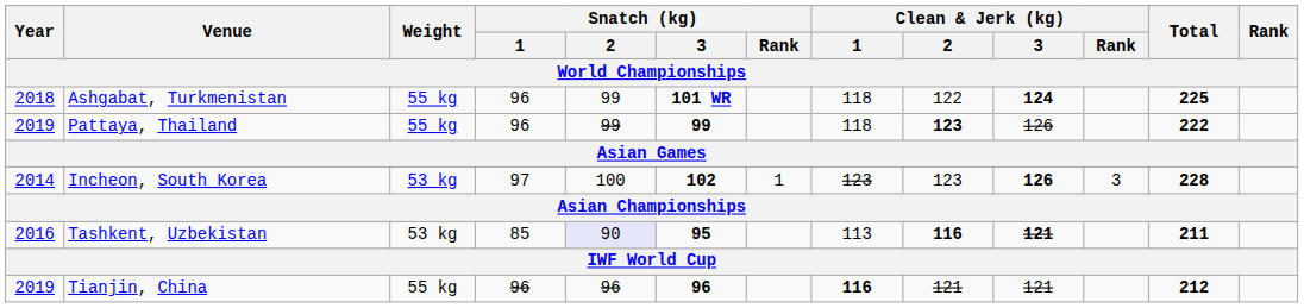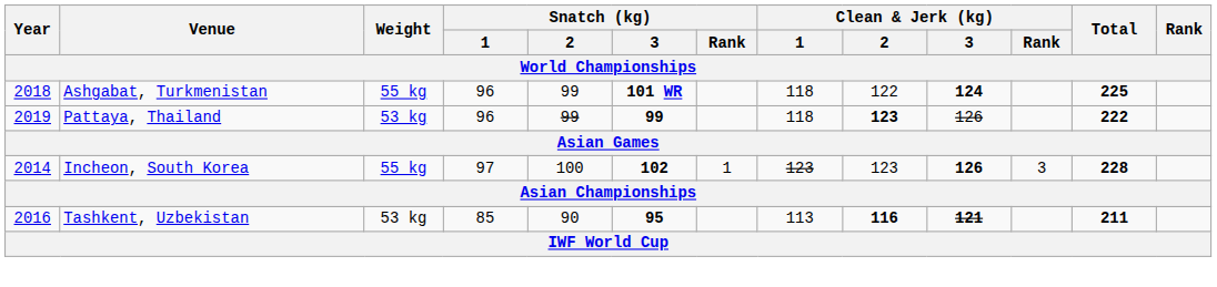 <table class = "wikitable" style="text-align:center;">
 <tr>
 <th rowspan=2 width=40>Year</th>
 <th rowspan=2 width=250>Venue</th>
 <th rowspan=2 width=60>Weight</th>
 <th colspan=4>Snatch (kg)</th>
 <th colspan=4>Clean & Jerk (kg)</th>
 <th rowspan=2 width=65>Total</th>
 <th rowspan=2 width=40>Rank</th>
 </tr>
 <tr>
 <th width=65>1</th>
 <th width=65>2</th>
 <th width=65>3</th>
 <th width=45>Rank</th>
 <th width=65>1</th>
 <th width=65>2</th>
 <th width=65>3</th>
 <th width=45>Rank</th>
 </tr>
 <tr>
 <th colspan=13><a href='#'>World Championships</a></th>
 </tr>
 <tr>
 <td><a href='#'>2018</a></td>
 <td align=left> <a href='#'>Ashgabat</a>, <a href='#'>Turkmenistan</a></td>
 <td><a href='#'>55 kg</a></td>
 <td>96</td>
 <td>99</td>
 <td><strong>101 <a href='#'>WR</a></strong></td>
 <td></td>
 <td>118</td>
 <td>122</td>
 <td><strong>124</strong></td>
 <td></td>
 <td><strong>225</strong></td>
 <td></td>
 </tr>
 <tr>
 <td><a href='#'>2019</a></td>
 <td align=left> <a href='#'>Pattaya</a>, <a href='#'>Thailand</a></td>
-<td><a href='#'>55 kg</a></td>
+<td><a href='#'>53 kg</a></td>
 <td>96</td>
 <td><s>99</s></td>
 <td><strong>99</strong></td>
 <td></td>
 <td>118</td>
 <td><strong>123</strong></td>
 <td><s>126</s></td>
 <td></td>
 <td><strong>222</strong></td>
 <td></td>
 </tr>
 <tr>
 <th colspan=13><a href='#'>Asian Games</a></th>
 </tr>
 <tr>
 <td><a href='#'>2014</a></td>
 <td align=left> <a href='#'>Incheon</a>, <a href='#'>South Korea</a></td>
-<td><a href='#'>53 kg</a></td>
+<td><a href='#'>55 kg</a></td>
 <td>97</td>
 <td>100</td>
 <td><strong>102</strong></td>
 <td>1</td>
 <td><s>123</s></td>
 <td>123</td>
 <td><strong>126</strong></td>
 <td>3</td>
 <td><strong>228</strong></td>
 <td></td>
 </tr>
 <tr>
 <th colspan=13><a href='#'>Asian Championships</a></th>
 </tr>
 <tr>
 <td><a href='#'>2016</a></td>
 <td align=left> <a href='#'>Tashkent</a>, <a href='#'>Uzbekistan</a></td>
 <td>53 kg</td>
 <td>85</td>
-<td style="background: lavender;">90</td>
+<td>90</td>
 <td><strong>95</strong></td>
 <td></td>
 <td>113</td>
 <td><strong>116</strong></td>
 <td><strong><s>121</s></strong></td>
 <td></td>
 <td><strong>211</strong></td>
 <td></td>
 </tr>
 <tr>
 <th colspan=13><a href='#'>IWF World Cup</a></th>
 </tr>
-<tr>
-<td><a href='#'>2019</a></td>
-<td align=left> <a href='#'>Tianjin</a>, <a href='#'>China</a></td>
-<td>55 kg</td>
-<td><s>96</s></td>
-<td><s>96</s></td>
-<td><strong>96</strong></td>
-<td></td>
-<td><strong>116</strong></td>
-<td><s>121</s></td>
-<td><s>121</s></td>
-<td></td>
-<td><strong>212</strong></td>
-<td></td>
-</tr>
 </table>
